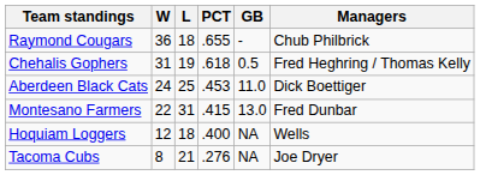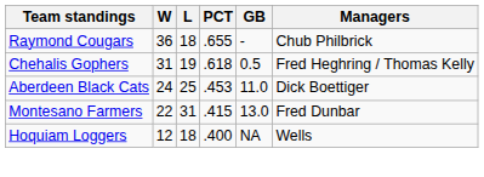 <table class="wikitable">
 <tr>
 <th>Team standings</th>
 <th>W</th>
 <th>L</th>
 <th>PCT</th>
 <th>GB</th>
 <th>Managers</th>
 </tr>
 <tr>
 <td><a href='#'>Raymond Cougars</a></td>
 <td>36</td>
 <td>18</td>
 <td>.655</td>
 <td>-</td>
 <td>Chub Philbrick</td>
 </tr>
 <tr>
 <td><a href='#'>Chehalis Gophers</a></td>
 <td>31</td>
 <td>19</td>
 <td>.618</td>
 <td>0.5</td>
 <td>Fred Heghring / Thomas Kelly</td>
 </tr>
 <tr>
 <td><a href='#'>Aberdeen Black Cats</a></td>
 <td>24</td>
 <td>25</td>
 <td>.453</td>
 <td>11.0</td>
 <td>Dick Boettiger</td>
 </tr>
 <tr>
 <td><a href='#'>Montesano Farmers</a></td>
 <td>22</td>
 <td>31</td>
 <td>.415</td>
 <td>13.0</td>
 <td>Fred Dunbar</td>
 </tr>
 <tr>
 <td><a href='#'>Hoquiam Loggers</a></td>
 <td>12</td>
 <td>18</td>
 <td>.400</td>
 <td>NA</td>
 <td>Wells</td>
 </tr>
-<tr>
-<td><a href='#'>Tacoma Cubs</a></td>
-<td>8</td>
-<td>21</td>
-<td>.276</td>
-<td>NA</td>
-<td>Joe Dryer</td>
-</tr>
 </table>
